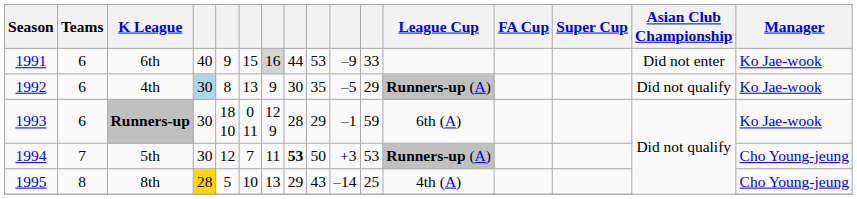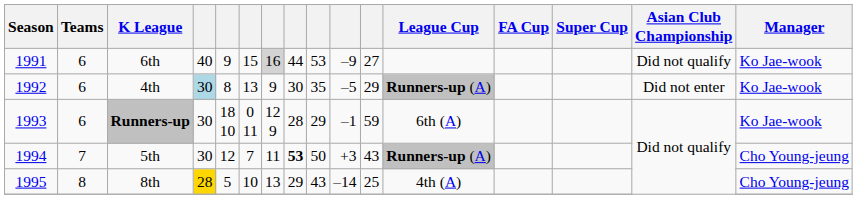 <table class="wikitable" style="text-align: center; font-size:95%;">
 <tr>
 <th>Season</th>
 <th>Teams</th>
 <th><a href='#'>K League</a></th>
 <th></th>
 <th></th>
 <th></th>
 <th></th>
 <th></th>
 <th></th>
 <th></th>
 <th></th>
 <th><a href='#'>League Cup</a></th>
 <th><a href='#'>FA Cup</a></th>
 <th><a href='#'>Super Cup</a></th>
 <th><a href='#'>Asian Club<br>Championship</a></th>
 <th><a href='#'>Manager</a></th>
 </tr>
 <tr>
 <td><a href='#'>1991</a></td>
 <td>6</td>
 <td>6th</td>
 <td>40</td>
 <td>9</td>
 <td>15</td>
 <td style="background: lightgrey;">16</td>
 <td>44</td>
 <td>53</td>
 <td align=right>–9</td>
-<td>33</td>
+<td>27</td>
 <td></td>
 <td></td>
 <td></td>
-<td>Did not enter</td>
+<td>Did not qualify</td>
 <td align=left> <a href='#'>Ko Jae-wook</a></td>
 </tr>
 <tr>
 <td><a href='#'>1992</a></td>
 <td>6</td>
 <td>4th</td>
 <td style="background: lightblue;">30</td>
 <td>8</td>
 <td>13</td>
 <td>9</td>
 <td>30</td>
 <td>35</td>
 <td align=right>–5</td>
 <td>29</td>
 <td bgcolor=silver><strong>Runners-up</strong> (<a href='#'>A</a>)</td>
 <td></td>
 <td></td>
-<td>Did not qualify</td>
+<td>Did not enter</td>
 <td align=left> <a href='#'>Ko Jae-wook</a></td>
 </tr>
 <tr>
 <td><a href='#'>1993</a></td>
 <td>6</td>
 <td bgcolor=silver><strong>Runners-up</strong></td>
 <td>30</td>
 <td>18<br>10</td>
 <td>0<br>11</td>
 <td>12<br>9</td>
 <td>28</td>
 <td>29</td>
 <td align=right>–1</td>
 <td>59</td>
 <td>6th (<a href='#'>A</a>)</td>
 <td></td>
 <td></td>
 <td rowspan="7">Did not qualify</td>
 <td align=left> <a href='#'>Ko Jae-wook</a></td>
 </tr>
 <tr>
 <td><a href='#'>1994</a></td>
 <td>7</td>
 <td>5th</td>
 <td>30</td>
 <td>12</td>
 <td>7</td>
 <td>11</td>
 <td><strong>53</strong></td>
 <td>50</td>
 <td align=right>+3</td>
-<td>53</td>
+<td>43</td>
 <td bgcolor=silver><strong>Runners-up</strong> (<a href='#'>A</a>)</td>
 <td></td>
 <td></td>
 <td align=left> <a href='#'>Cho Young-jeung</a></td>
 </tr>
 <tr>
 <td><a href='#'>1995</a></td>
 <td>8</td>
 <td>8th</td>
 <td style="background: gold;">28</td>
 <td>5</td>
 <td>10</td>
 <td>13</td>
 <td>29</td>
 <td>43</td>
 <td align=right>–14</td>
 <td>25</td>
 <td>4th (<a href='#'>A</a>)</td>
 <td></td>
 <td></td>
 <td align=left> <a href='#'>Cho Young-jeung</a></td>
 </tr>
 <tr>
 </tr>
 </table>
